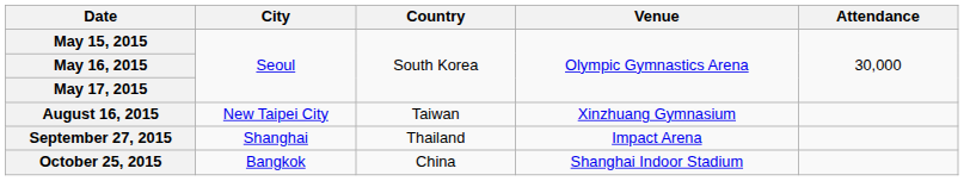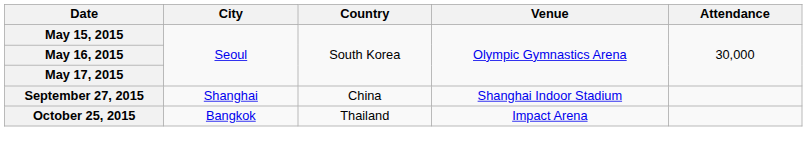 <table class="wikitable plainrowheaders" style="text-align:center;">
 <tr>
 <th scope="col" style="width:12em">Date</th>
 <th scope="col" style="width:10em">City</th>
 <th scope="col" style="width:10em">Country</th>
 <th scope="col" style="width:18em">Venue</th>
 <th scope="col" style="width:10em">Attendance</th>
 </tr>
 <tr>
 <th scope="row" style="text-align:center">May 15, 2015</th>
 <td rowspan=3><a href='#'>Seoul</a></td>
 <td rowspan=3>South Korea</td>
 <td rowspan=3><a href='#'>Olympic Gymnastics Arena</a></td>
 <td rowspan="3">30,000</td>
 </tr>
 <tr>
 <th scope="row" style="text-align:center">May 16, 2015</th>
 </tr>
 <tr>
 <th scope="row" style="text-align:center">May 17, 2015</th>
 </tr>
 <tr>
-<th scope="row" style="text-align:center">August 16, 2015</th>
-<td><a href='#'>New Taipei City</a></td>
-<td>Taiwan</td>
-<td><a href='#'>Xinzhuang Gymnasium</a></td>
-<td></td>
-</tr>
-<tr>
 <th scope="row" style="text-align:center">September 27, 2015</th>
 <td><a href='#'>Shanghai</a></td>
-<td>Thailand</td>
-<td><a href='#'>Impact Arena</a></td>
+<td>China</td>
+<td><a href='#'>Shanghai Indoor Stadium</a></td>
 <td></td>
 </tr>
 <tr>
 <th scope="row" style="text-align:center">October 25, 2015</th>
 <td><a href='#'>Bangkok</a></td>
-<td>China</td>
-<td><a href='#'>Shanghai Indoor Stadium</a></td>
+<td>Thailand</td>
+<td><a href='#'>Impact Arena</a></td>
 <td></td>
 </tr>
 </table>
